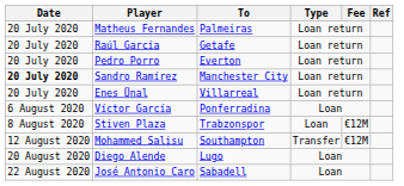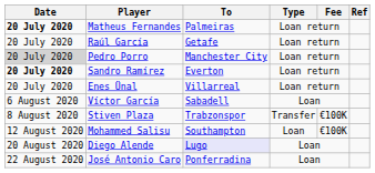 <table class="wikitable">
 <tr>
 <th>Date</th>
 <th>Player</th>
 <th>To</th>
 <th>Type</th>
 <th>Fee</th>
 <th>Ref</th>
 </tr>
 <tr>
-<td>20 July 2020</td>
+<td><strong>20 July 2020</strong></td>
 <td> <a href='#'>Matheus Fernandes</a></td>
 <td> <a href='#'>Palmeiras</a></td>
 <td align=center colspan=2>Loan return</td>
 <td align=center></td>
 </tr>
 <tr>
 <td>20 July 2020</td>
 <td> <a href='#'>Raúl García</a></td>
 <td><a href='#'>Getafe</a></td>
 <td align=center colspan=2>Loan return</td>
 <td align=center></td>
 </tr>
 <tr>
-<td>20 July 2020</td>
+<td style="background: lightgrey;">20 July 2020</td>
 <td> <a href='#'>Pedro Porro</a></td>
-<td> <a href='#'>Everton</a></td>
+<td> <a href='#'>Manchester City</a></td>
 <td align=center colspan=2>Loan return</td>
 <td align=center></td>
 </tr>
 <tr>
 <td><strong>20 July 2020</strong></td>
 <td> <a href='#'>Sandro Ramírez</a></td>
-<td> <a href='#'>Manchester City</a></td>
+<td> <a href='#'>Everton</a></td>
 <td align=center colspan=2>Loan return</td>
 <td align=center></td>
 </tr>
 <tr>
 <td>20 July 2020</td>
 <td> <a href='#'>Enes Ünal</a></td>
 <td><a href='#'>Villarreal</a></td>
 <td align=center colspan=2>Loan return</td>
 <td align=center></td>
 </tr>
 <tr>
 <td>6 August 2020</td>
 <td> <a href='#'>Víctor García</a></td>
-<td><a href='#'>Ponferradina</a></td>
+<td><a href='#'>Sabadell</a></td>
 <td align=center colspan=2>Loan</td>
 <td align=center></td>
 </tr>
 <tr>
 <td>8 August 2020</td>
 <td> <a href='#'>Stiven Plaza</a></td>
 <td> <a href='#'>Trabzonspor</a></td>
-<td align=center>Loan</td>
-<td align=center>€12M</td>
+<td align=center>Transfer</td>
+<td align=center>€100K</td>
 <td align=center></td>
 </tr>
 <tr>
 <td>12 August 2020</td>
 <td> <a href='#'>Mohammed Salisu</a></td>
 <td> <a href='#'>Southampton</a></td>
-<td align=center>Transfer</td>
-<td align=center>€12M</td>
+<td align=center>Loan</td>
+<td align=center>€100K</td>
 <td align=center></td>
 </tr>
 <tr>
 <td>20 August 2020</td>
 <td> <a href='#'>Diego Alende</a></td>
-<td><a href='#'>Lugo</a></td>
+<td style="background: lavender;"><a href='#'>Lugo</a></td>
 <td align=center colspan=2>Loan</td>
 <td align=center></td>
 </tr>
 <tr>
 <td>22 August 2020</td>
 <td> <a href='#'>José Antonio Caro</a></td>
-<td><a href='#'>Sabadell</a></td>
+<td><a href='#'>Ponferradina</a></td>
 <td align=center colspan=2>Loan</td>
 <td align=center></td>
 </tr>
 </table>
